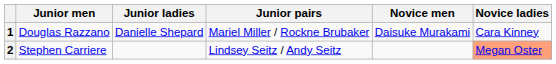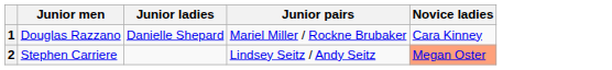 <table class="wikitable">
 <tr>
 <th></th>
 <th>Junior men</th>
 <th>Junior ladies</th>
 <th>Junior pairs</th>
-<th>Novice men</th>
 <th>Novice ladies</th>
 </tr>
 <tr>
 <th>1</th>
 <td><a href='#'>Douglas Razzano</a></td>
 <td><a href='#'>Danielle Shepard</a></td>
 <td><a href='#'>Mariel Miller</a> / <a href='#'>Rockne Brubaker</a></td>
-<td><a href='#'>Daisuke Murakami</a></td>
 <td><a href='#'>Cara Kinney</a></td>
 </tr>
 <tr>
 <th>2</th>
 <td><a href='#'>Stephen Carriere</a></td>
 <td></td>
 <td><a href='#'>Lindsey Seitz</a> / <a href='#'>Andy Seitz</a></td>
-<td></td>
 <td style="background: lightsalmon;"><a href='#'>Megan Oster</a></td>
 </tr>
 </table>
